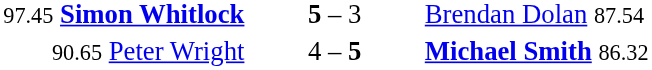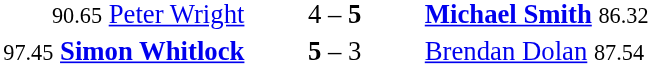 <table style="text-align:center">
 <tr>
 <th width=223></th>
 <th width=100></th>
 <th width=223></th>
 </tr>
 <tr>
+<td align=right><small><span>90.65</span></small> <a href='#'>Peter Wright</a> </td>
+<td>4 – <strong>5</strong></td>
+<td align=left> <strong><a href='#'>Michael Smith</a></strong> <small><span>86.32</span></small></td>
+</tr>
+<tr>
 <td align=right><small><span>97.45</span></small> <strong><a href='#'>Simon Whitlock</a></strong> </td>
 <td><strong>5</strong> – 3</td>
 <td align=left> <a href='#'>Brendan Dolan</a> <small><span>87.54</span></small></td>
 </tr>
-<tr>
-<td align=right><small><span>90.65</span></small> <a href='#'>Peter Wright</a> </td>
-<td>4 – <strong>5</strong></td>
-<td align=left> <strong><a href='#'>Michael Smith</a></strong> <small><span>86.32</span></small></td>
-</tr>
 </table>
